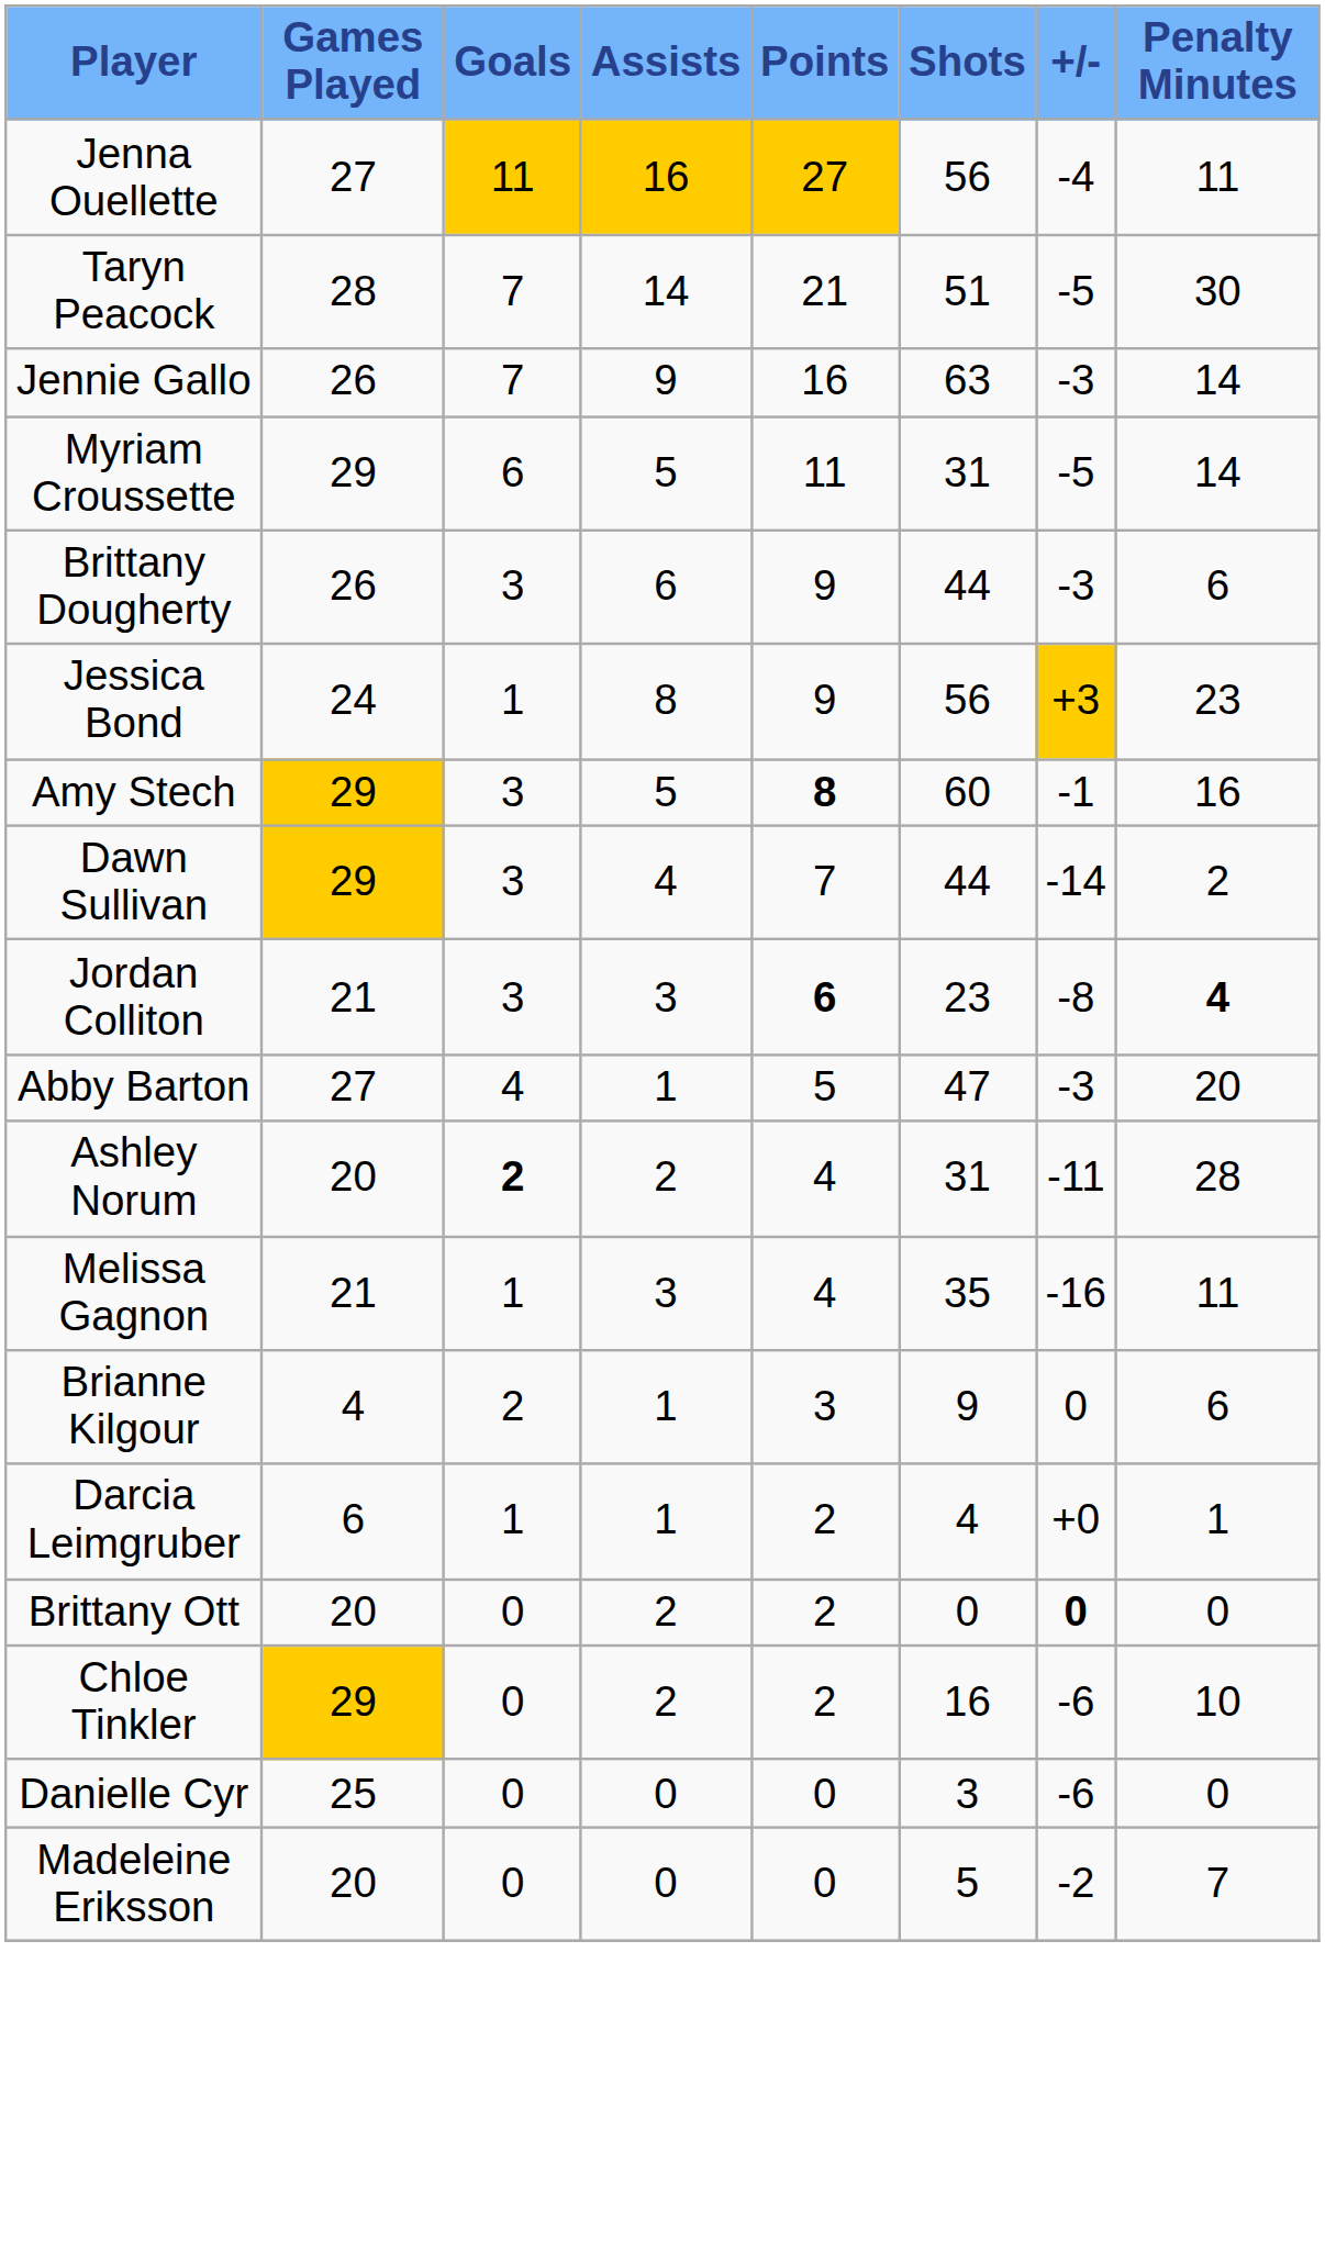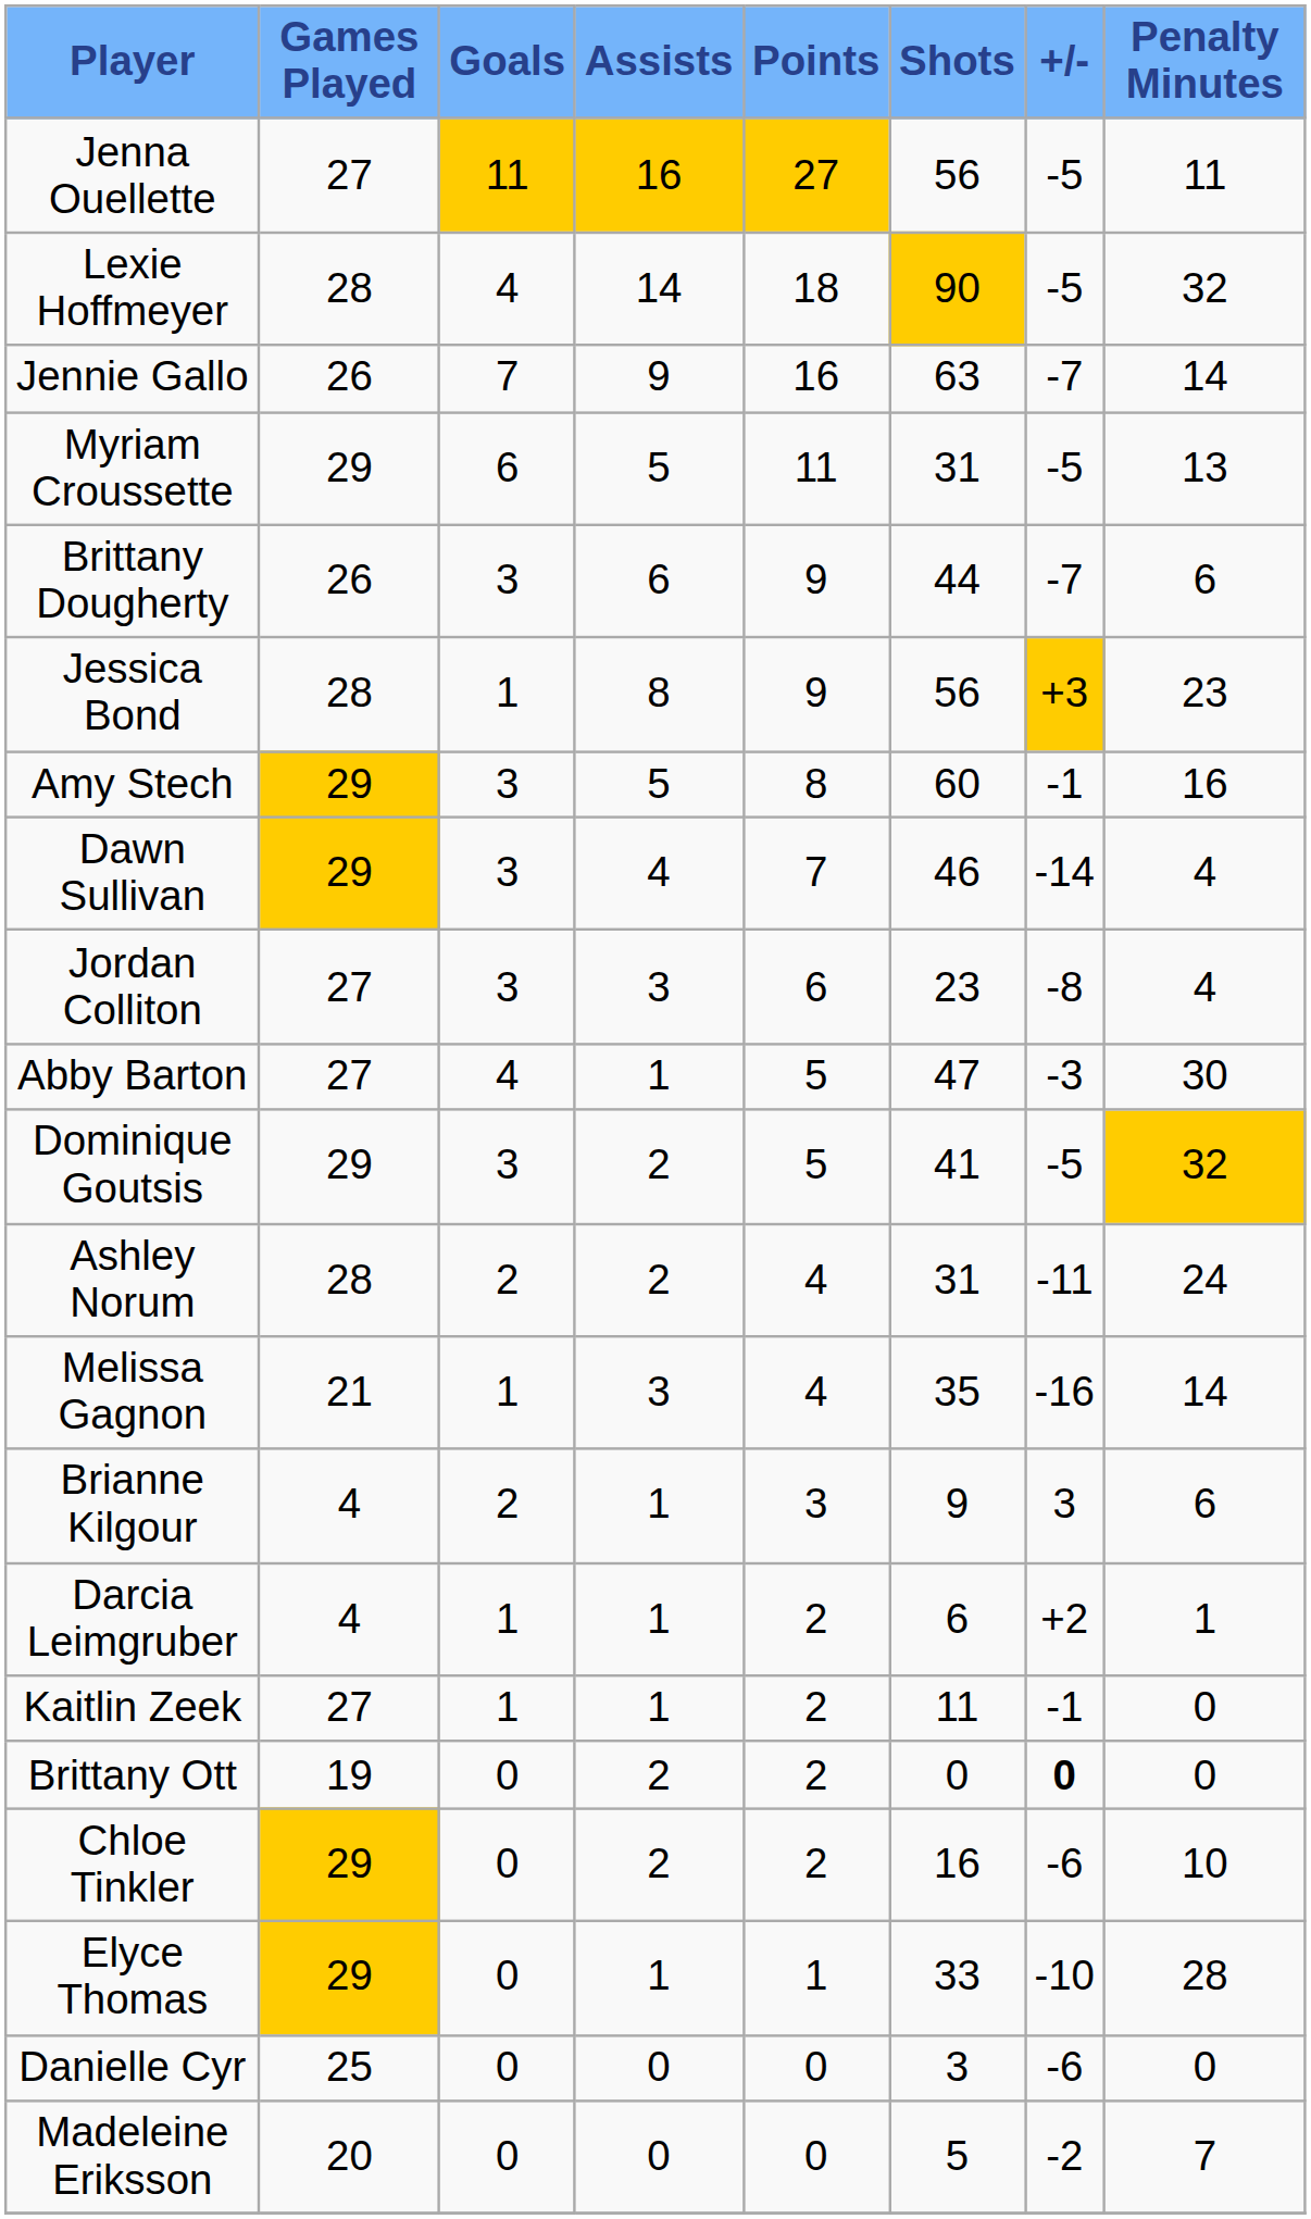 <table class="wikitable" width="80%">
 <tr align="center"  style="background:#74B4FA;color:#27408B;">
 <td><strong>Player</strong></td>
 <td><strong>Games Played</strong></td>
 <td><strong>Goals</strong></td>
 <td><strong>Assists</strong></td>
 <td><strong>Points</strong></td>
 <td><strong>Shots</strong></td>
 <td><strong>+/-</strong></td>
 <td><strong>Penalty Minutes</strong></td>
 </tr>
 <tr align="center" bgcolor="">
 <td>Jenna Ouellette</td>
 <td>27</td>
 <td bgcolor="#FFCC00">11</td>
 <td bgcolor="#FFCC00">16</td>
 <td bgcolor="#FFCC00">27</td>
 <td>56</td>
-<td>-4</td>
+<td>-5</td>
 <td>11</td>
 </tr>
 <tr align="center" bgcolor="">
-<td>Taryn Peacock</td>
+<td>Lexie Hoffmeyer</td>
 <td>28</td>
-<td>7</td>
+<td>4</td>
 <td>14</td>
-<td>21</td>
-<td>51</td>
+<td>18</td>
+<td bgcolor="#FFCC00">90</td>
 <td>-5</td>
-<td>30</td>
+<td>32</td>
 </tr>
 <tr align="center" bgcolor="">
 <td>Jennie Gallo</td>
 <td>26</td>
 <td>7</td>
 <td>9</td>
 <td>16</td>
 <td>63</td>
-<td>-3</td>
+<td>-7</td>
 <td>14</td>
 </tr>
 <tr align="center" bgcolor="">
 <td>Myriam Croussette</td>
 <td>29</td>
 <td>6</td>
 <td>5</td>
 <td>11</td>
 <td>31</td>
 <td>-5</td>
-<td>14</td>
+<td>13</td>
 </tr>
 <tr align="center" bgcolor="">
 <td>Brittany Dougherty</td>
 <td>26</td>
 <td>3</td>
 <td>6</td>
 <td>9</td>
 <td>44</td>
-<td>-3</td>
+<td>-7</td>
 <td>6</td>
 </tr>
 <tr align="center" bgcolor="">
 <td>Jessica Bond</td>
-<td>24</td>
+<td>28</td>
 <td>1</td>
 <td>8</td>
 <td>9</td>
 <td>56</td>
 <td bgcolor="#FFCC00">+3</td>
 <td>23</td>
 </tr>
 <tr align="center" bgcolor="">
 <td>Amy Stech</td>
 <td bgcolor="#FFCC00">29</td>
 <td>3</td>
 <td>5</td>
-<td><strong>8</strong></td>
+<td>8</td>
 <td>60</td>
 <td>-1</td>
 <td>16</td>
 </tr>
 <tr align="center" bgcolor="">
 <td>Dawn Sullivan</td>
 <td bgcolor="#FFCC00">29</td>
 <td>3</td>
 <td>4</td>
 <td>7</td>
-<td>44</td>
+<td>46</td>
 <td>-14</td>
-<td>2</td>
+<td>4</td>
 </tr>
 <tr align="center" bgcolor="">
 <td>Jordan Colliton</td>
-<td>21</td>
+<td>27</td>
 <td>3</td>
 <td>3</td>
-<td><strong>6</strong></td>
+<td>6</td>
 <td>23</td>
 <td>-8</td>
-<td><strong>4</strong></td>
+<td>4</td>
 </tr>
 <tr align="center" bgcolor="">
 <td>Abby Barton</td>
 <td>27</td>
 <td>4</td>
 <td>1</td>
 <td>5</td>
 <td>47</td>
 <td>-3</td>
-<td>20</td>
+<td>30</td>
+</tr>
+<tr align="center" bgcolor="">
+<td>Dominique Goutsis</td>
+<td>29</td>
+<td>3</td>
+<td>2</td>
+<td>5</td>
+<td>41</td>
+<td>-5</td>
+<td bgcolor="#FFCC00">32</td>
 </tr>
 <tr align="center" bgcolor="">
 <td>Ashley Norum</td>
-<td>20</td>
-<td><strong>2</strong></td>
+<td>28</td>
+<td>2</td>
 <td>2</td>
 <td>4</td>
 <td>31</td>
 <td>-11</td>
-<td>28</td>
+<td>24</td>
 </tr>
 <tr align="center" bgcolor="">
 <td>Melissa Gagnon</td>
 <td>21</td>
 <td>1</td>
 <td>3</td>
 <td>4</td>
 <td>35</td>
 <td>-16</td>
-<td>11</td>
+<td>14</td>
 </tr>
 <tr align="center" bgcolor="">
 <td>Brianne Kilgour</td>
 <td>4</td>
 <td>2</td>
 <td>1</td>
 <td>3</td>
 <td>9</td>
-<td>0</td>
+<td>3</td>
 <td>6</td>
 </tr>
 <tr align="center" bgcolor="">
 <td>Darcia Leimgruber</td>
-<td>6</td>
+<td>4</td>
 <td>1</td>
 <td>1</td>
 <td>2</td>
-<td>4</td>
-<td>+0</td>
+<td>6</td>
+<td>+2</td>
 <td>1</td>
 </tr>
 <tr align="center" bgcolor="">
+<td>Kaitlin Zeek</td>
+<td>27</td>
+<td>1</td>
+<td>1</td>
+<td>2</td>
+<td>11</td>
+<td>-1</td>
+<td>0</td>
+</tr>
+<tr align="center" bgcolor="">
 <td>Brittany Ott</td>
-<td>20</td>
+<td>19</td>
 <td>0</td>
 <td>2</td>
 <td>2</td>
 <td>0</td>
 <td><strong>0</strong></td>
 <td>0</td>
 </tr>
 <tr align="center" bgcolor="">
 <td>Chloe Tinkler</td>
 <td bgcolor="#FFCC00">29</td>
 <td>0</td>
 <td>2</td>
 <td>2</td>
 <td>16</td>
 <td>-6</td>
 <td>10</td>
+</tr>
+<tr align="center" bgcolor="">
+<td>Elyce Thomas</td>
+<td bgcolor="#FFCC00">29</td>
+<td>0</td>
+<td>1</td>
+<td>1</td>
+<td>33</td>
+<td>-10</td>
+<td>28</td>
 </tr>
 <tr align="center" bgcolor="">
 <td>Danielle Cyr</td>
 <td>25</td>
 <td>0</td>
 <td>0</td>
 <td>0</td>
 <td>3</td>
 <td>-6</td>
 <td>0</td>
 </tr>
 <tr align="center" bgcolor="">
 <td>Madeleine Eriksson</td>
 <td>20</td>
 <td>0</td>
 <td>0</td>
 <td>0</td>
 <td>5</td>
 <td>-2</td>
 <td>7</td>
 </tr>
 <tr align="center" bgcolor="">
 </tr>
 </table>
